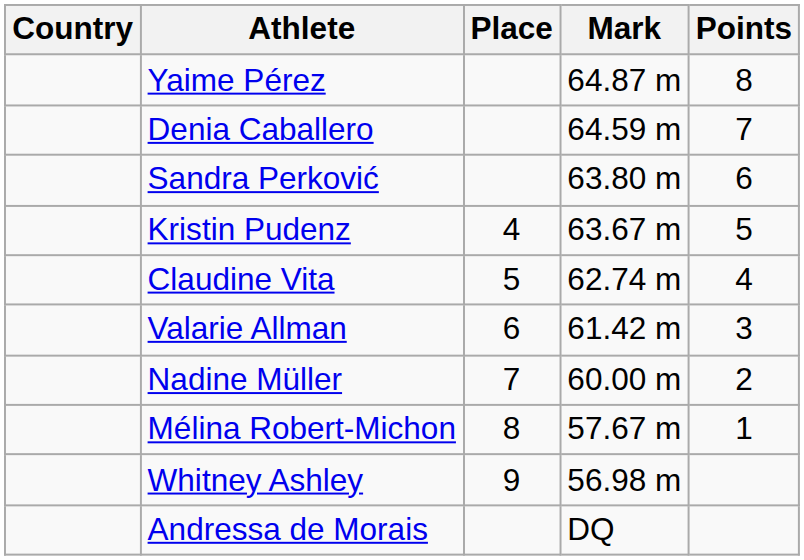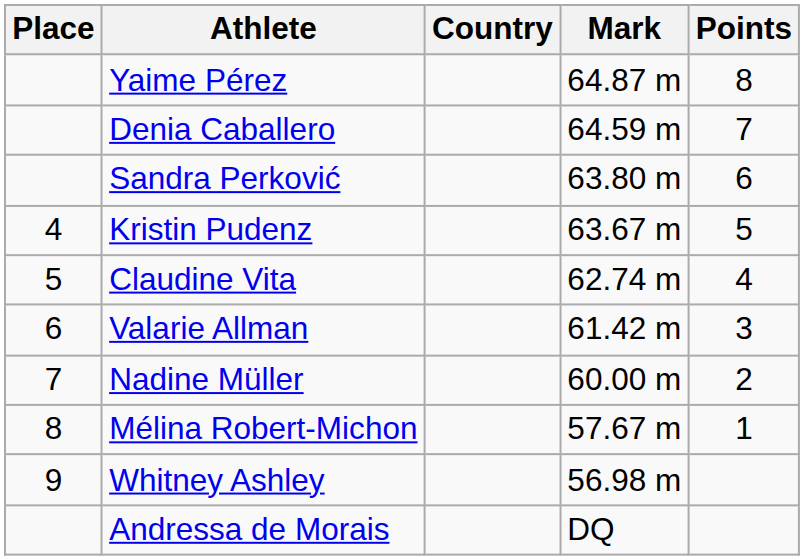 <table class="wikitable">
 <tr>
+<th>Place</th>
+<th>Athlete</th>
 <th>Country</th>
-<th>Athlete</th>
-<th>Place</th>
 <th>Mark</th>
 <th>Points</th>
 </tr>
 <tr>
+<td align=center></td>
+<td><a href='#'>Yaime Pérez</a></td>
 <td></td>
-<td><a href='#'>Yaime Pérez</a></td>
-<td align=center></td>
 <td>64.87 m</td>
 <td align=center>8</td>
 </tr>
 <tr>
+<td align=center></td>
+<td><a href='#'>Denia Caballero</a></td>
 <td></td>
-<td><a href='#'>Denia Caballero</a></td>
-<td align=center></td>
 <td>64.59 m</td>
 <td align=center>7</td>
 </tr>
 <tr>
+<td align=center></td>
+<td><a href='#'>Sandra Perković</a></td>
 <td></td>
-<td><a href='#'>Sandra Perković</a></td>
-<td align=center></td>
 <td>63.80 m</td>
 <td align=center>6</td>
 </tr>
 <tr>
+<td align=center>4</td>
+<td><a href='#'>Kristin Pudenz</a></td>
 <td></td>
-<td><a href='#'>Kristin Pudenz</a></td>
-<td align=center>4</td>
 <td>63.67 m</td>
 <td align=center>5</td>
 </tr>
 <tr>
+<td align=center>5</td>
+<td><a href='#'>Claudine Vita</a></td>
 <td></td>
-<td><a href='#'>Claudine Vita</a></td>
-<td align=center>5</td>
 <td>62.74 m</td>
 <td align=center>4</td>
 </tr>
 <tr>
+<td align=center>6</td>
+<td><a href='#'>Valarie Allman</a></td>
 <td></td>
-<td><a href='#'>Valarie Allman</a></td>
-<td align=center>6</td>
 <td>61.42 m</td>
 <td align=center>3</td>
 </tr>
 <tr>
+<td align=center>7</td>
+<td><a href='#'>Nadine Müller</a></td>
 <td></td>
-<td><a href='#'>Nadine Müller</a></td>
-<td align=center>7</td>
 <td>60.00 m</td>
 <td align=center>2</td>
 </tr>
 <tr>
+<td align=center>8</td>
+<td><a href='#'>Mélina Robert-Michon</a></td>
 <td></td>
-<td><a href='#'>Mélina Robert-Michon</a></td>
-<td align=center>8</td>
 <td>57.67 m</td>
 <td align=center>1</td>
 </tr>
 <tr>
+<td align=center>9</td>
+<td><a href='#'>Whitney Ashley</a></td>
 <td></td>
-<td><a href='#'>Whitney Ashley</a></td>
-<td align=center>9</td>
 <td>56.98 m</td>
 <td align=center></td>
 </tr>
 <tr>
+<td align=center></td>
+<td><a href='#'>Andressa de Morais</a></td>
 <td></td>
-<td><a href='#'>Andressa de Morais</a></td>
-<td align=center></td>
 <td>DQ</td>
 <td align=center></td>
 </tr>
 </table>
